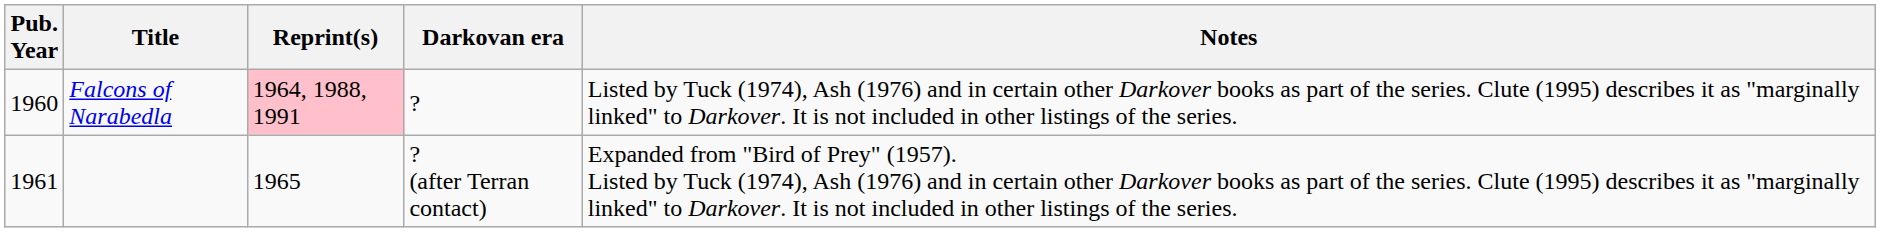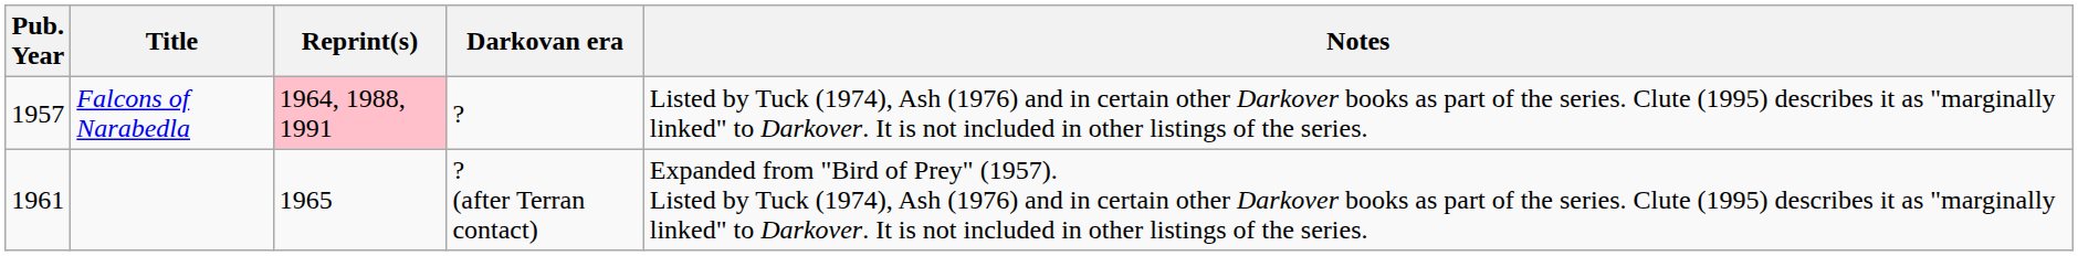 <table class="wikitable">
 <tr>
 <th>Pub.<br>Year</th>
 <th>Title</th>
 <th>Reprint(s)</th>
 <th>Darkovan era</th>
 <th>Notes</th>
 </tr>
 <tr>
-<td>1960</td>
+<td>1957</td>
 <td><em><a href='#'>Falcons of Narabedla</a></em></td>
 <td style="background: pink;">1964, 1988, 1991</td>
 <td>?<br> </td>
 <td>Listed by Tuck (1974), Ash (1976) and in certain other <em>Darkover</em> books as part of the series. Clute (1995) describes it as "marginally linked" to <em>Darkover</em>. It is not included in other listings of the series.</td>
 </tr>
 <tr>
 <td>1961</td>
 <td><em></em></td>
 <td>1965</td>
 <td>?<br> (after Terran contact)</td>
 <td>Expanded from "Bird of Prey" (1957).<br>Listed by Tuck (1974), Ash (1976) and in certain other <em>Darkover</em> books as part of the series. Clute (1995) describes it as "marginally linked" to <em>Darkover</em>. It is not included in other listings of the series.</td>
 </tr>
 </table>
